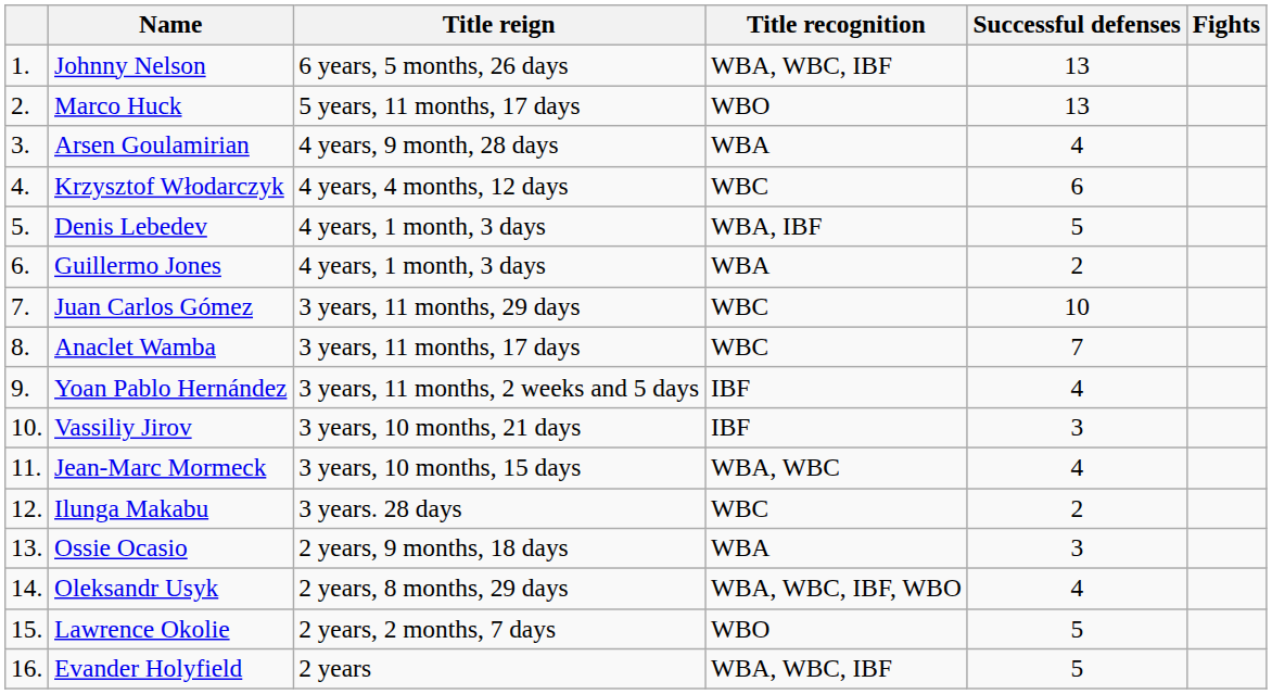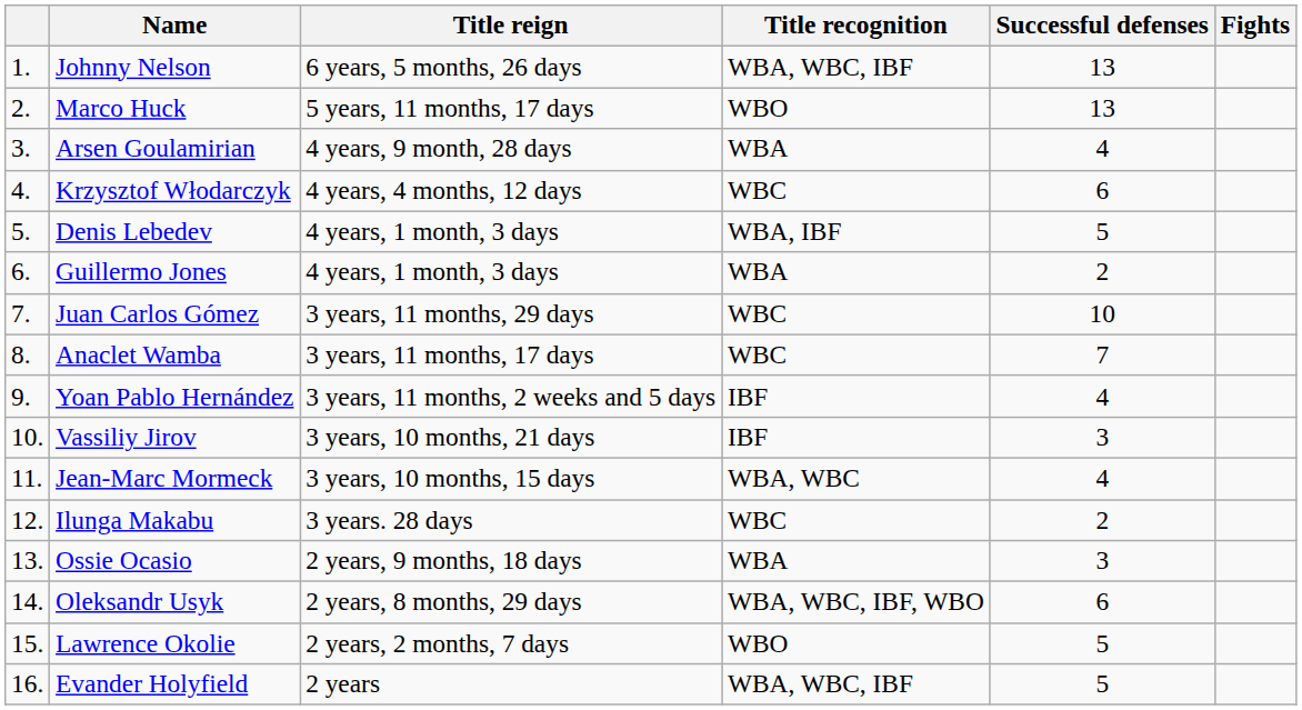 <table class="sortable wikitable">
 <tr>
 <th></th>
 <th>Name</th>
 <th>Title reign</th>
 <th>Title recognition</th>
 <th>Successful defenses</th>
 <th>Fights</th>
 </tr>
 <tr>
 <td>1.</td>
 <td><a href='#'>Johnny Nelson</a></td>
 <td>6 years, 5 months, 26 days</td>
 <td>WBA, WBC, IBF</td>
 <td align="center">13</td>
 <td></td>
 </tr>
 <tr>
 <td>2.</td>
 <td><a href='#'>Marco Huck</a></td>
 <td>5 years, 11 months, 17 days</td>
 <td>WBO</td>
 <td align="center">13</td>
 <td></td>
 </tr>
 <tr>
 <td>3.</td>
 <td><a href='#'>Arsen Goulamirian</a></td>
 <td>4 years, 9 month, 28 days</td>
 <td>WBA</td>
 <td align="center">4</td>
 <td></td>
 </tr>
 <tr>
 <td>4.</td>
 <td><a href='#'>Krzysztof Włodarczyk</a></td>
 <td>4 years, 4 months, 12 days</td>
 <td>WBC</td>
 <td align="center">6</td>
 <td></td>
 </tr>
 <tr>
 <td>5.</td>
 <td><a href='#'>Denis Lebedev</a></td>
 <td>4 years, 1 month, 3 days</td>
 <td>WBA, IBF</td>
 <td align="center">5</td>
 <td></td>
 </tr>
 <tr>
 <td>6.</td>
 <td><a href='#'>Guillermo Jones</a></td>
 <td>4 years, 1 month, 3 days</td>
 <td>WBA</td>
 <td align="center">2</td>
 <td></td>
 </tr>
 <tr>
 <td>7.</td>
 <td><a href='#'>Juan Carlos Gómez</a></td>
 <td>3 years, 11 months, 29 days</td>
 <td>WBC</td>
 <td align="center">10</td>
 <td></td>
 </tr>
 <tr>
 <td>8.</td>
 <td><a href='#'>Anaclet Wamba</a></td>
 <td>3 years, 11 months, 17 days</td>
 <td>WBC</td>
 <td align="center">7</td>
 <td></td>
 </tr>
 <tr>
 <td>9.</td>
 <td><a href='#'>Yoan Pablo Hernández</a></td>
 <td>3 years, 11 months, 2 weeks and 5 days</td>
 <td>IBF</td>
 <td align="center">4</td>
 <td></td>
 </tr>
 <tr>
 <td>10.</td>
 <td><a href='#'>Vassiliy Jirov</a></td>
 <td>3 years, 10 months, 21 days</td>
 <td>IBF</td>
 <td align="center">3</td>
 <td></td>
 </tr>
 <tr>
 <td>11.</td>
 <td><a href='#'>Jean-Marc Mormeck</a></td>
 <td>3 years, 10 months, 15 days</td>
 <td>WBA, WBC</td>
 <td align="center">4</td>
 <td></td>
 </tr>
 <tr>
 <td>12.</td>
 <td><a href='#'>Ilunga Makabu</a></td>
 <td>3 years. 28 days</td>
 <td>WBC</td>
 <td align="center">2</td>
 <td></td>
 </tr>
 <tr>
 <td>13.</td>
 <td><a href='#'>Ossie Ocasio</a></td>
 <td>2 years, 9 months, 18 days</td>
 <td>WBA</td>
 <td align="center">3</td>
 <td></td>
 </tr>
 <tr>
 <td>14.</td>
 <td><a href='#'>Oleksandr Usyk</a></td>
 <td>2 years, 8 months, 29 days</td>
 <td>WBA, WBC, IBF, WBO</td>
-<td align="center">4</td>
+<td align="center">6</td>
 <td></td>
 </tr>
 <tr>
 <td>15.</td>
 <td><a href='#'>Lawrence Okolie</a></td>
 <td>2 years, 2 months, 7 days</td>
 <td>WBO</td>
 <td align="center">5</td>
 <td></td>
 </tr>
 <tr>
 <td>16.</td>
 <td><a href='#'>Evander Holyfield</a></td>
 <td>2 years</td>
 <td>WBA, WBC, IBF</td>
 <td align="center">5</td>
 <td></td>
 </tr>
 </table>
